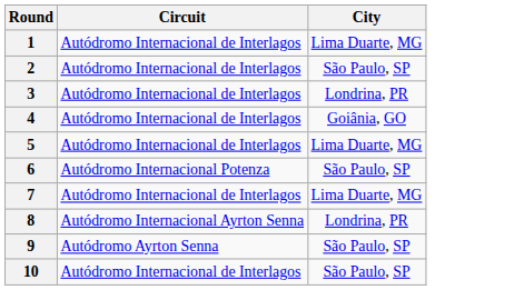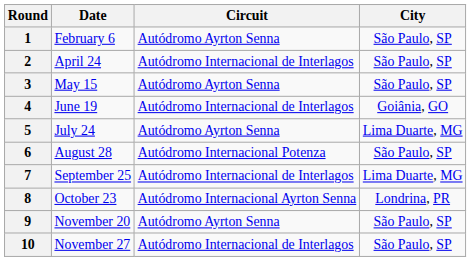 <table class="wikitable" style="font-size: 85%;">
 <tr>
 <th>Round</th>
+<th>Date</th>
 <th>Circuit</th>
 <th>City</th>
 </tr>
 <tr>
 <th>1</th>
-<td><a href='#'>Autódromo Internacional de Interlagos</a></td>
-<td align="center"><a href='#'>Lima Duarte</a>, <a href='#'>MG</a></td>
+<td><a href='#'>February 6</a></td>
+<td><a href='#'>Autódromo Ayrton Senna</a></td>
+<td align="center"><a href='#'>São Paulo</a>, <a href='#'>SP</a></td>
 </tr>
 <tr>
 <th>2</th>
+<td><a href='#'>April 24</a></td>
 <td><a href='#'>Autódromo Internacional de Interlagos</a></td>
 <td align="center"><a href='#'>São Paulo</a>, <a href='#'>SP</a></td>
 </tr>
 <tr>
 <th>3</th>
-<td><a href='#'>Autódromo Internacional de Interlagos</a></td>
-<td align="center"><a href='#'>Londrina</a>, <a href='#'>PR</a></td>
+<td><a href='#'>May 15</a></td>
+<td><a href='#'>Autódromo Ayrton Senna</a></td>
+<td align="center"><a href='#'>São Paulo</a>, <a href='#'>SP</a></td>
 </tr>
 <tr>
 <th>4</th>
+<td><a href='#'>June 19</a></td>
 <td><a href='#'>Autódromo Internacional de Interlagos</a></td>
 <td align="center"><a href='#'>Goiânia</a>, <a href='#'>GO</a></td>
 </tr>
 <tr>
 <th>5</th>
-<td><a href='#'>Autódromo Internacional de Interlagos</a></td>
+<td><a href='#'>July 24</a></td>
+<td><a href='#'>Autódromo Ayrton Senna</a></td>
 <td align="center"><a href='#'>Lima Duarte</a>, <a href='#'>MG</a></td>
 </tr>
 <tr>
 <th>6</th>
+<td><a href='#'>August 28</a></td>
 <td><a href='#'>Autódromo Internacional Potenza</a></td>
 <td align="center"><a href='#'>São Paulo</a>, <a href='#'>SP</a></td>
 </tr>
 <tr>
 <th>7</th>
+<td><a href='#'>September 25</a></td>
 <td><a href='#'>Autódromo Internacional de Interlagos</a></td>
 <td align="center"><a href='#'>Lima Duarte</a>, <a href='#'>MG</a></td>
 </tr>
 <tr>
 <th>8</th>
+<td><a href='#'>October 23</a></td>
 <td><a href='#'>Autódromo Internacional Ayrton Senna</a></td>
 <td align="center"><a href='#'>Londrina</a>, <a href='#'>PR</a></td>
 </tr>
 <tr>
 <th>9</th>
+<td><a href='#'>November 20</a></td>
 <td><a href='#'>Autódromo Ayrton Senna</a></td>
 <td align="center"><a href='#'>São Paulo</a>, <a href='#'>SP</a></td>
 </tr>
 <tr>
 <th>10</th>
+<td><a href='#'>November 27</a></td>
 <td><a href='#'>Autódromo Internacional de Interlagos</a></td>
 <td align="center"><a href='#'>São Paulo</a>, <a href='#'>SP</a></td>
 </tr>
 </table>
